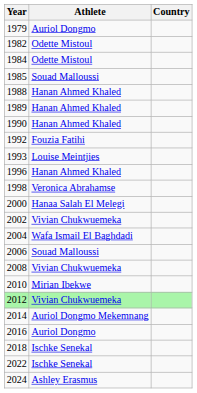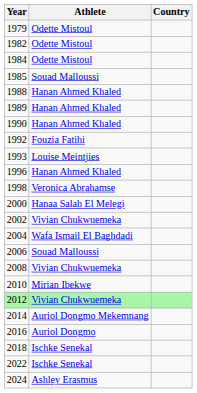 <table class="wikitable sortable">
 <tr>
 <th>Year</th>
 <th>Athlete</th>
 <th>Country</th>
 </tr>
 <tr>
 <td>1979</td>
-<td><a href='#'>Auriol Dongmo</a></td>
+<td><a href='#'>Odette Mistoul</a></td>
 <td></td>
 </tr>
 <tr>
 <td>1982</td>
 <td><a href='#'>Odette Mistoul</a></td>
 <td></td>
 </tr>
 <tr>
 <td>1984</td>
 <td><a href='#'>Odette Mistoul</a></td>
 <td></td>
 </tr>
 <tr>
 <td>1985</td>
 <td><a href='#'>Souad Malloussi</a></td>
 <td></td>
 </tr>
 <tr>
 <td>1988</td>
 <td><a href='#'>Hanan Ahmed Khaled</a></td>
 <td></td>
 </tr>
 <tr>
 <td>1989</td>
 <td><a href='#'>Hanan Ahmed Khaled</a></td>
 <td></td>
 </tr>
 <tr>
 <td>1990</td>
 <td><a href='#'>Hanan Ahmed Khaled</a></td>
 <td></td>
 </tr>
 <tr>
 <td>1992</td>
 <td><a href='#'>Fouzia Fatihi</a></td>
 <td></td>
 </tr>
 <tr>
 <td>1993</td>
 <td><a href='#'>Louise Meintjies</a></td>
 <td></td>
 </tr>
 <tr>
 <td>1996</td>
 <td><a href='#'>Hanan Ahmed Khaled</a></td>
 <td></td>
 </tr>
 <tr>
 <td>1998</td>
 <td><a href='#'>Veronica Abrahamse</a></td>
 <td></td>
 </tr>
 <tr>
 <td>2000</td>
 <td><a href='#'>Hanaa Salah El Melegi</a></td>
 <td></td>
 </tr>
 <tr>
 <td>2002</td>
 <td><a href='#'>Vivian Chukwuemeka</a></td>
 <td></td>
 </tr>
 <tr>
 <td>2004</td>
 <td><a href='#'>Wafa Ismail El Baghdadi</a></td>
 <td></td>
 </tr>
 <tr>
 <td>2006</td>
 <td><a href='#'>Souad Malloussi</a></td>
 <td></td>
 </tr>
 <tr>
 <td>2008</td>
 <td><a href='#'>Vivian Chukwuemeka</a></td>
 <td></td>
 </tr>
 <tr>
 <td>2010</td>
 <td><a href='#'>Mirian Ibekwe</a></td>
 <td></td>
 </tr>
 <tr bgcolor=#A9F5A9>
 <td>2012</td>
 <td><a href='#'>Vivian Chukwuemeka</a></td>
 <td></td>
 </tr>
 <tr>
 <td>2014</td>
 <td><a href='#'>Auriol Dongmo Mekemnang</a></td>
 <td></td>
 </tr>
 <tr>
 <td>2016</td>
 <td><a href='#'>Auriol Dongmo</a></td>
 <td></td>
 </tr>
 <tr>
 <td>2018</td>
 <td><a href='#'>Ischke Senekal</a></td>
 <td></td>
 </tr>
 <tr>
 <td>2022</td>
 <td><a href='#'>Ischke Senekal</a></td>
 <td></td>
 </tr>
 <tr>
 <td>2024</td>
 <td><a href='#'>Ashley Erasmus</a></td>
 <td></td>
 </tr>
 </table>
